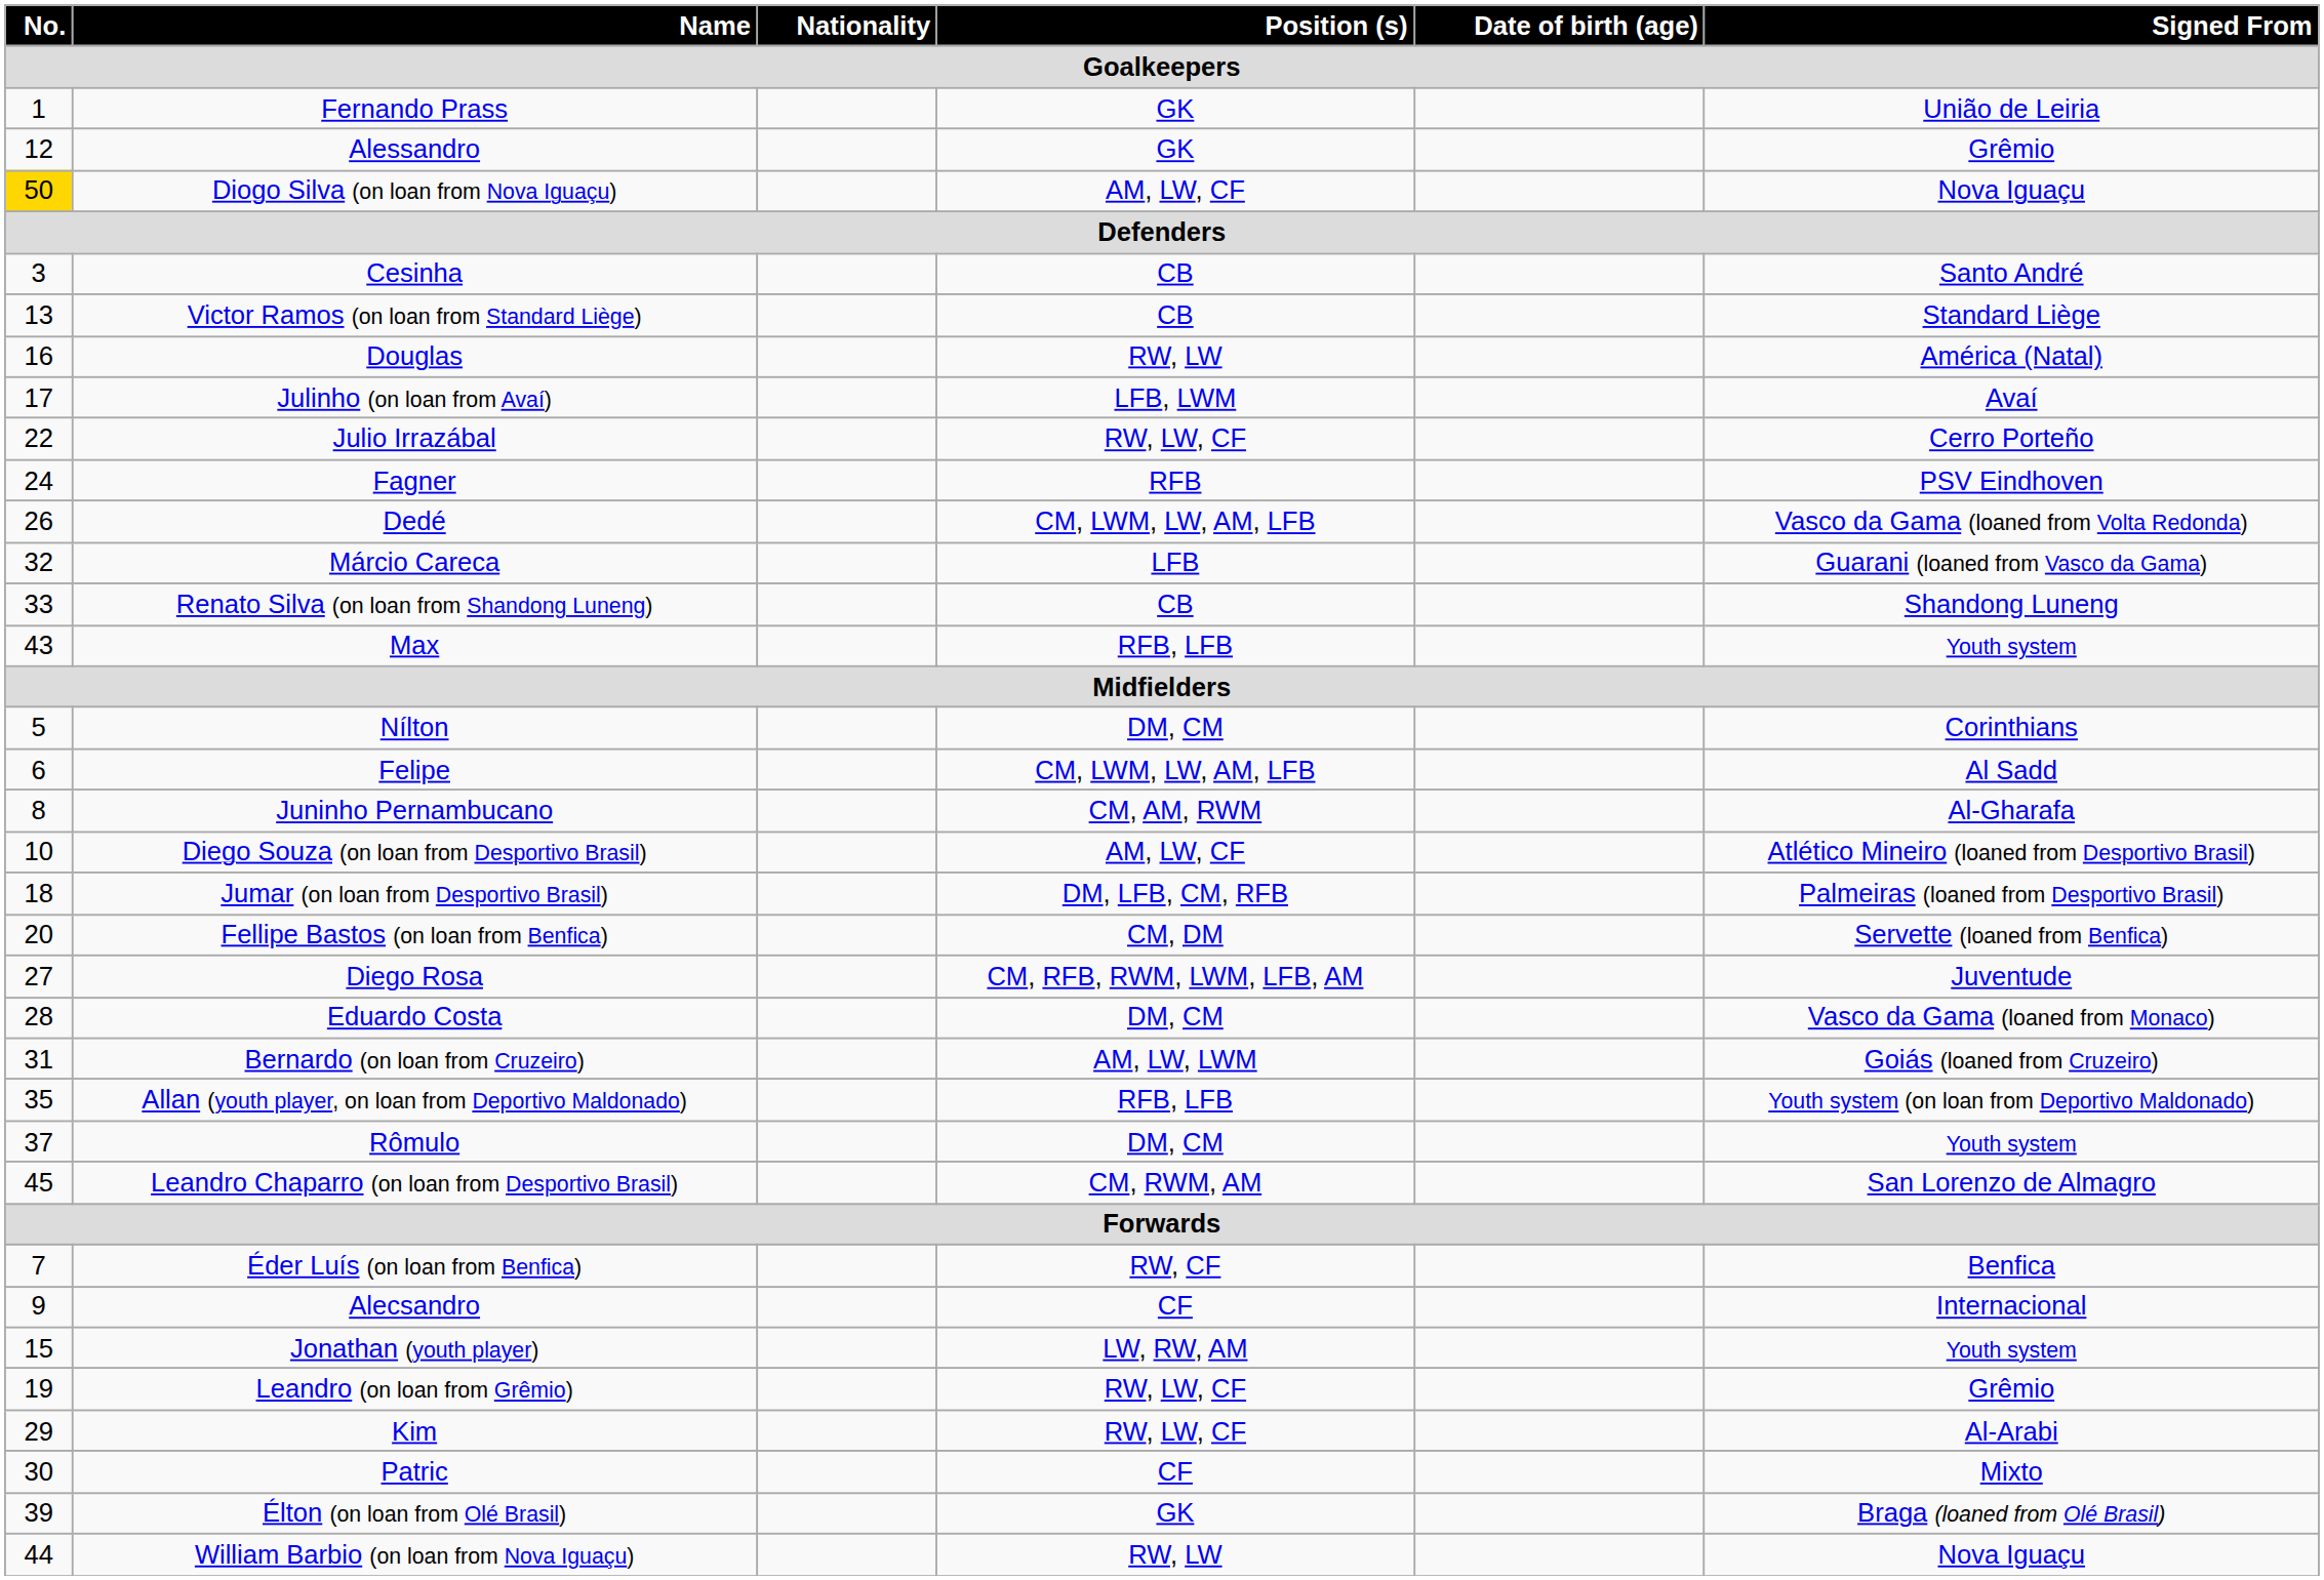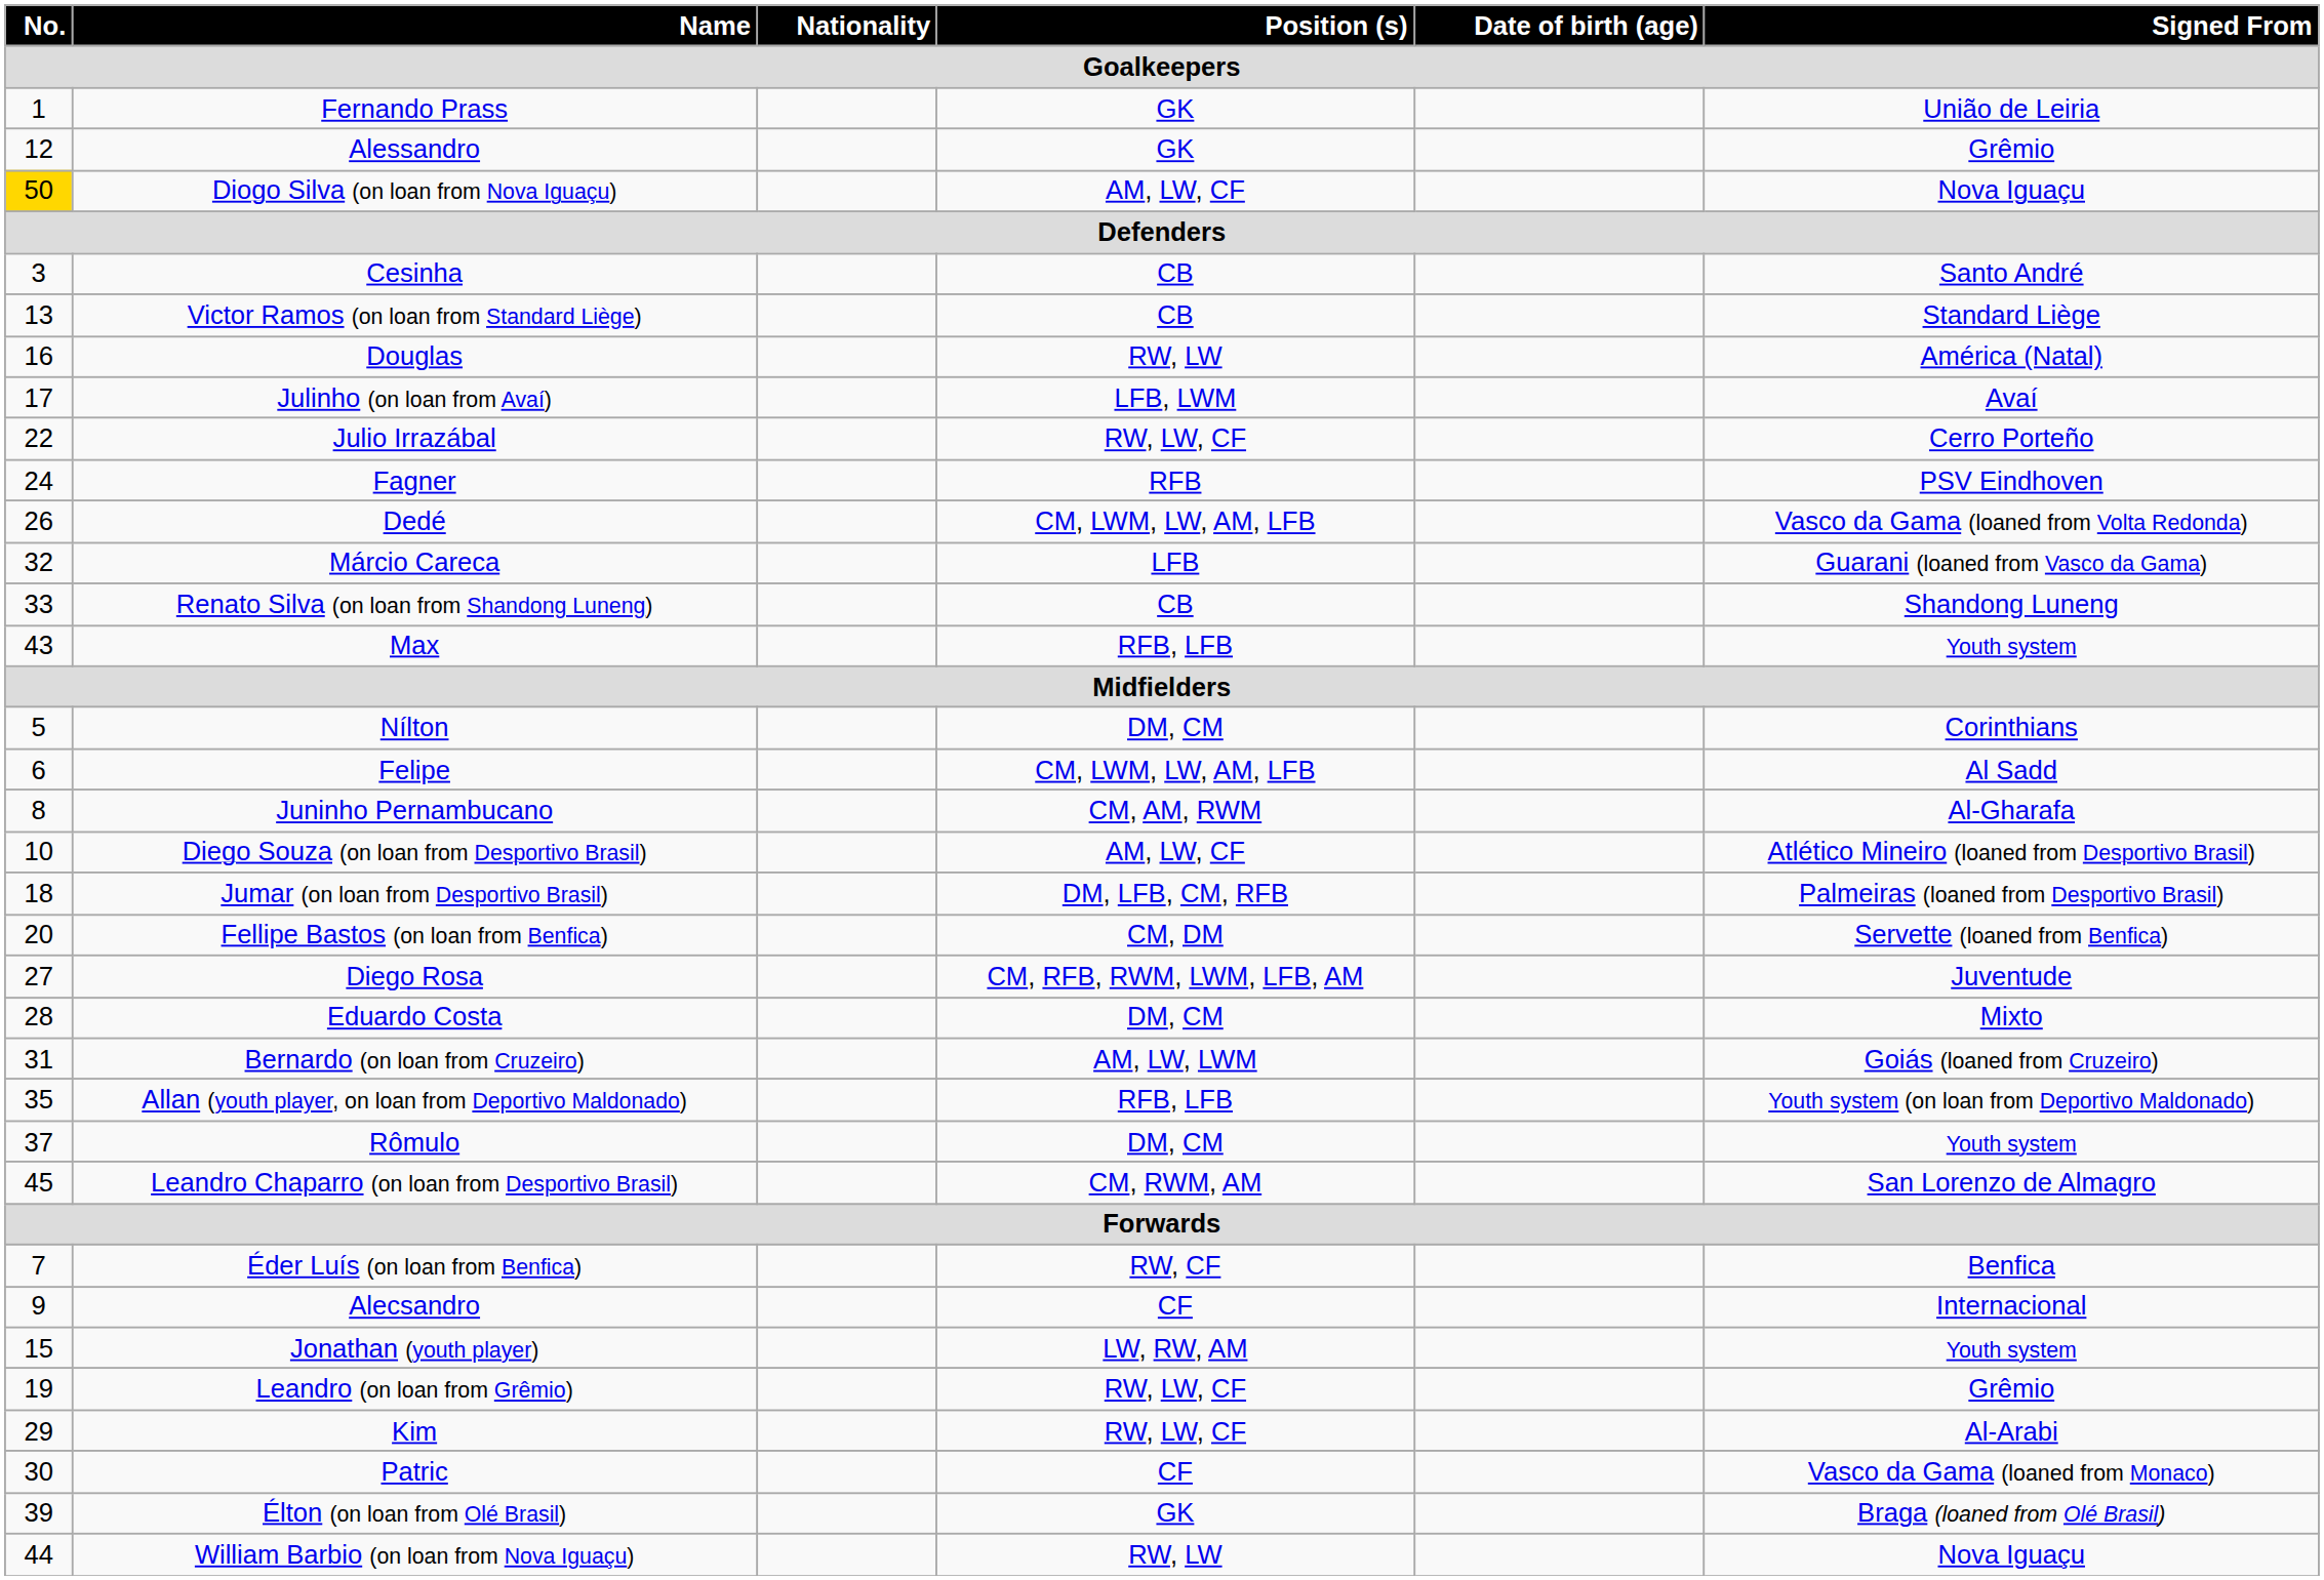 <table class="wikitable"  style="text-align:center; font-size:85%; width:95%;">
 <tr>
 <th style="background:black; color:white; text-align:right;">No.</th>
 <th style="background:black; color:white; text-align:right;">Name</th>
 <th style="background:black; color:white; text-align:right;">Nationality</th>
 <th style="background:black; color:white; text-align:right;">Position (s)</th>
 <th style="background:black; color:white; text-align:right;">Date of birth (age)</th>
 <th style="background:black; color:white; text-align:right;">Signed From</th>
 </tr>
 <tr>
 <th colspan="6"  style="background:#dcdcdc; text-align:center;">Goalkeepers</th>
 </tr>
 <tr>
 <td>1</td>
 <td><a href='#'>Fernando Prass</a></td>
 <td></td>
 <td><a href='#'>GK</a></td>
 <td></td>
 <td> <a href='#'>União de Leiria</a></td>
 </tr>
 <tr>
 <td>12</td>
 <td><a href='#'>Alessandro</a></td>
 <td></td>
 <td><a href='#'>GK</a></td>
 <td></td>
 <td> <a href='#'>Grêmio</a></td>
 </tr>
 <tr>
 <td style="background: gold;">50</td>
 <td><a href='#'>Diogo Silva</a> <small>(on loan from <a href='#'>Nova Iguaçu</a>)</small></td>
 <td></td>
 <td><a href='#'>AM</a>, <a href='#'>LW</a>, <a href='#'>CF</a></td>
 <td></td>
 <td> <a href='#'>Nova Iguaçu</a></td>
 </tr>
 <tr>
 <th colspan="6"  style="background:#dcdcdc; text-align:center;">Defenders</th>
 </tr>
 <tr>
 <td>3</td>
 <td><a href='#'>Cesinha</a></td>
 <td></td>
 <td><a href='#'>CB</a></td>
 <td></td>
 <td> <a href='#'>Santo André</a></td>
 </tr>
 <tr>
 <td>13</td>
 <td><a href='#'>Victor Ramos</a> <small>(on loan from <a href='#'>Standard Liège</a>)</small></td>
 <td></td>
 <td><a href='#'>CB</a></td>
 <td></td>
 <td> <a href='#'>Standard Liège</a></td>
 </tr>
 <tr>
 <td>16</td>
 <td><a href='#'>Douglas</a></td>
 <td></td>
 <td><a href='#'>RW</a>, <a href='#'>LW</a></td>
 <td></td>
 <td> <a href='#'>América (Natal)</a></td>
 </tr>
 <tr>
 <td>17</td>
 <td><a href='#'>Julinho</a> <small>(on loan from <a href='#'>Avaí</a>)</small></td>
 <td></td>
 <td><a href='#'>LFB</a>, <a href='#'>LWM</a></td>
 <td></td>
 <td> <a href='#'>Avaí</a></td>
 </tr>
 <tr>
 <td>22</td>
 <td><a href='#'>Julio Irrazábal</a></td>
 <td></td>
 <td><a href='#'>RW</a>, <a href='#'>LW</a>, <a href='#'>CF</a></td>
 <td></td>
 <td> <a href='#'>Cerro Porteño</a></td>
 </tr>
 <tr>
 <td>24</td>
 <td><a href='#'>Fagner</a></td>
 <td></td>
 <td><a href='#'>RFB</a></td>
 <td></td>
 <td> <a href='#'>PSV Eindhoven</a></td>
 </tr>
 <tr>
 <td>26</td>
 <td><a href='#'>Dedé</a></td>
 <td></td>
 <td><a href='#'>CM</a>, <a href='#'>LWM</a>, <a href='#'>LW</a>, <a href='#'>AM</a>, <a href='#'>LFB</a></td>
 <td></td>
 <td> <a href='#'>Vasco da Gama</a> <small>(loaned from <a href='#'>Volta Redonda</a>)</small></td>
 </tr>
 <tr>
 <td>32</td>
 <td><a href='#'>Márcio Careca</a></td>
 <td></td>
 <td><a href='#'>LFB</a></td>
 <td></td>
 <td> <a href='#'>Guarani</a> <small>(loaned from <a href='#'>Vasco da Gama</a>)</small></td>
 </tr>
 <tr>
 <td>33</td>
 <td><a href='#'>Renato Silva</a> <small>(on loan from <a href='#'>Shandong Luneng</a>)</small></td>
 <td></td>
 <td><a href='#'>CB</a></td>
 <td></td>
 <td> <a href='#'>Shandong Luneng</a></td>
 </tr>
 <tr>
 <td>43</td>
 <td><a href='#'>Max</a></td>
 <td></td>
 <td><a href='#'>RFB</a>, <a href='#'>LFB</a></td>
 <td></td>
 <td><small><a href='#'>Youth system</a></small></td>
 </tr>
 <tr>
 <th colspan="7"  style="background:#dcdcdc; text-align:center;">Midfielders</th>
 </tr>
 <tr>
 <td>5</td>
 <td><a href='#'>Nílton</a></td>
 <td></td>
 <td><a href='#'>DM</a>, <a href='#'>CM</a></td>
 <td></td>
 <td> <a href='#'>Corinthians</a></td>
 </tr>
 <tr>
 <td>6</td>
 <td><a href='#'>Felipe</a></td>
 <td></td>
 <td><a href='#'>CM</a>, <a href='#'>LWM</a>, <a href='#'>LW</a>, <a href='#'>AM</a>, <a href='#'>LFB</a></td>
 <td></td>
 <td> <a href='#'>Al Sadd</a></td>
 </tr>
 <tr>
 <td>8</td>
 <td><a href='#'>Juninho Pernambucano</a></td>
 <td></td>
 <td><a href='#'>CM</a>, <a href='#'>AM</a>, <a href='#'>RWM</a></td>
 <td></td>
 <td> <a href='#'>Al-Gharafa</a></td>
 </tr>
 <tr>
 <td>10</td>
 <td><a href='#'>Diego Souza</a> <small>(on loan from <a href='#'>Desportivo Brasil</a>)</small></td>
 <td></td>
 <td><a href='#'>AM</a>, <a href='#'>LW</a>, <a href='#'>CF</a></td>
 <td></td>
 <td> <a href='#'>Atlético Mineiro</a> <small>(loaned from <a href='#'>Desportivo Brasil</a>)</small></td>
 </tr>
 <tr>
 <td>18</td>
 <td><a href='#'>Jumar</a> <small>(on loan from <a href='#'>Desportivo Brasil</a>)</small></td>
 <td></td>
 <td><a href='#'>DM</a>, <a href='#'>LFB</a>, <a href='#'>CM</a>, <a href='#'>RFB</a></td>
 <td></td>
 <td> <a href='#'>Palmeiras</a> <small>(loaned from <a href='#'>Desportivo Brasil</a>)</small></td>
 </tr>
 <tr>
 <td>20</td>
 <td><a href='#'>Fellipe Bastos</a> <small>(on loan from <a href='#'>Benfica</a>)</small></td>
 <td></td>
 <td><a href='#'>CM</a>, <a href='#'>DM</a></td>
 <td></td>
 <td> <a href='#'>Servette</a> <small>(loaned from <a href='#'>Benfica</a>)</small></td>
 </tr>
 <tr>
 <td>27</td>
 <td><a href='#'>Diego Rosa</a></td>
 <td></td>
 <td><a href='#'>CM</a>, <a href='#'>RFB</a>, <a href='#'>RWM</a>, <a href='#'>LWM</a>, <a href='#'>LFB</a>, <a href='#'>AM</a></td>
 <td></td>
 <td> <a href='#'>Juventude</a></td>
 </tr>
 <tr>
 <td>28</td>
 <td><a href='#'>Eduardo Costa</a></td>
 <td></td>
 <td><a href='#'>DM</a>, <a href='#'>CM</a></td>
 <td></td>
-<td> <a href='#'>Vasco da Gama</a> <small>(loaned from <a href='#'>Monaco</a>)</small></td>
+<td> <a href='#'>Mixto</a></td>
 </tr>
 <tr>
 <td>31</td>
 <td><a href='#'>Bernardo</a> <small>(on loan from <a href='#'>Cruzeiro</a>)</small></td>
 <td></td>
 <td><a href='#'>AM</a>, <a href='#'>LW</a>, <a href='#'>LWM</a></td>
 <td></td>
 <td> <a href='#'>Goiás</a> <small>(loaned from <a href='#'>Cruzeiro</a>)</small></td>
 </tr>
 <tr>
 <td>35</td>
 <td><a href='#'>Allan</a> <small>(<a href='#'>youth player</a>, on loan from <a href='#'>Deportivo Maldonado</a>)</small></td>
 <td></td>
 <td><a href='#'>RFB</a>, <a href='#'>LFB</a></td>
 <td></td>
 <td><small><a href='#'>Youth system</a> (on loan from <a href='#'>Deportivo Maldonado</a>)</small></td>
 </tr>
 <tr>
 <td>37</td>
 <td><a href='#'>Rômulo</a></td>
 <td></td>
 <td><a href='#'>DM</a>, <a href='#'>CM</a></td>
 <td></td>
 <td><small><a href='#'>Youth system</a></small></td>
 </tr>
 <tr>
 <td>45</td>
 <td><a href='#'>Leandro Chaparro</a> <small>(on loan from <a href='#'>Desportivo Brasil</a>)</small></td>
 <td></td>
 <td><a href='#'>CM</a>, <a href='#'>RWM</a>, <a href='#'>AM</a></td>
 <td></td>
 <td> <a href='#'>San Lorenzo de Almagro</a></td>
 </tr>
 <tr>
 <th colspan="11"  style="background:#dcdcdc; text-align:center;">Forwards</th>
 </tr>
 <tr>
 <td>7</td>
 <td><a href='#'>Éder Luís</a> <small>(on loan from <a href='#'>Benfica</a>)</small></td>
 <td></td>
 <td><a href='#'>RW</a>, <a href='#'>CF</a></td>
 <td></td>
 <td> <a href='#'>Benfica</a></td>
 </tr>
 <tr>
 <td>9</td>
 <td><a href='#'>Alecsandro</a></td>
 <td></td>
 <td><a href='#'>CF</a></td>
 <td></td>
 <td> <a href='#'>Internacional</a></td>
 </tr>
 <tr>
 <td>15</td>
 <td><a href='#'>Jonathan</a> <small>(<a href='#'>youth player</a>)</small></td>
 <td></td>
 <td><a href='#'>LW</a>, <a href='#'>RW</a>, <a href='#'>AM</a></td>
 <td></td>
 <td><small><a href='#'>Youth system</a></small></td>
 </tr>
 <tr>
 <td>19</td>
 <td><a href='#'>Leandro</a> <small>(on loan from <a href='#'>Grêmio</a>)</small></td>
 <td></td>
 <td><a href='#'>RW</a>, <a href='#'>LW</a>, <a href='#'>CF</a></td>
 <td></td>
 <td> <a href='#'>Grêmio</a></td>
 </tr>
 <tr>
 <td>29</td>
 <td><a href='#'>Kim</a></td>
 <td></td>
 <td><a href='#'>RW</a>, <a href='#'>LW</a>, <a href='#'>CF</a></td>
 <td></td>
 <td> <a href='#'>Al-Arabi</a></td>
 </tr>
 <tr>
 <td>30</td>
 <td><a href='#'>Patric</a></td>
 <td></td>
 <td><a href='#'>CF</a></td>
 <td></td>
-<td> <a href='#'>Mixto</a></td>
+<td> <a href='#'>Vasco da Gama</a> <small>(loaned from <a href='#'>Monaco</a>)</small></td>
 </tr>
 <tr>
 <td>39</td>
 <td><a href='#'>Élton</a> <small>(on loan from <a href='#'>Olé Brasil</a>)</small></td>
 <td></td>
 <td><a href='#'>GK</a></td>
 <td></td>
 <td> <a href='#'>Braga</a> <small><em>(loaned from <a href='#'>Olé Brasil</a>)</em></small></td>
 </tr>
 <tr>
 <td>44</td>
 <td><a href='#'>William Barbio</a> <small>(on loan from <a href='#'>Nova Iguaçu</a>)</small></td>
 <td></td>
 <td><a href='#'>RW</a>, <a href='#'>LW</a></td>
 <td></td>
 <td> <a href='#'>Nova Iguaçu</a></td>
 </tr>
 </table>
